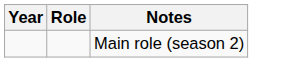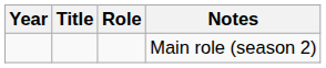 <table class="wikitable">
 <tr>
 <th>Year</th>
+<th>Title</th>
 <th>Role</th>
 <th>Notes</th>
 </tr>
 <tr>
 <td></td>
+<td><em></em></td>
 <td></td>
 <td>Main role (season 2)</td>
 </tr>
 </table>
